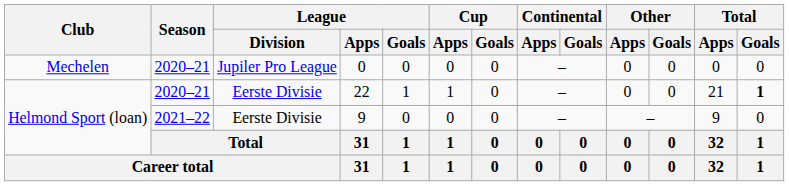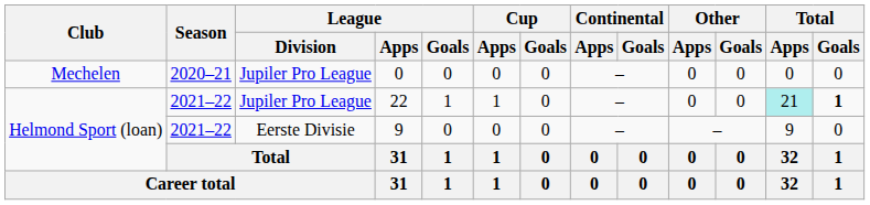 <table class="wikitable" style="text-align: center">
 <tr>
 <th rowspan="2">Club</th>
 <th rowspan="2">Season</th>
 <th colspan="3">League</th>
 <th colspan="2">Cup</th>
 <th colspan="2">Continental</th>
 <th colspan="2">Other</th>
 <th colspan="2">Total</th>
 </tr>
 <tr>
 <th>Division</th>
 <th>Apps</th>
 <th>Goals</th>
 <th>Apps</th>
 <th>Goals</th>
 <th>Apps</th>
 <th>Goals</th>
 <th>Apps</th>
 <th>Goals</th>
 <th>Apps</th>
 <th>Goals</th>
 </tr>
 <tr>
 <td><a href='#'>Mechelen</a></td>
 <td><a href='#'>2020–21</a></td>
 <td><a href='#'>Jupiler Pro League</a></td>
 <td>0</td>
 <td>0</td>
 <td>0</td>
 <td>0</td>
 <td colspan="2">–</td>
 <td>0</td>
 <td>0</td>
 <td>0</td>
 <td>0</td>
 </tr>
 <tr>
 <td rowspan="3"><a href='#'>Helmond Sport</a> (loan)</td>
-<td><a href='#'>2020–21</a></td>
-<td><a href='#'>Eerste Divisie</a></td>
+<td><a href='#'>2021–22</a></td>
+<td><a href='#'>Jupiler Pro League</a></td>
 <td>22</td>
 <td>1</td>
 <td>1</td>
 <td>0</td>
 <td colspan="2">–</td>
 <td>0</td>
 <td>0</td>
-<td>21</td>
+<td style="background: paleturquoise;">21</td>
 <td><strong>1</strong></td>
 </tr>
 <tr>
 <td><a href='#'>2021–22</a></td>
 <td>Eerste Divisie</td>
 <td>9</td>
 <td>0</td>
 <td>0</td>
 <td>0</td>
 <td colspan="2">–</td>
 <td colspan="2">–</td>
 <td>9</td>
 <td>0</td>
 </tr>
 <tr>
 <th colspan="2">Total</th>
 <th>31</th>
 <th>1</th>
 <th>1</th>
 <th>0</th>
 <th>0</th>
 <th>0</th>
 <th>0</th>
 <th>0</th>
 <th>32</th>
 <th>1</th>
 </tr>
 <tr>
 <th colspan="3">Career total</th>
 <th>31</th>
 <th>1</th>
 <th>1</th>
 <th>0</th>
 <th>0</th>
 <th>0</th>
 <th>0</th>
 <th>0</th>
 <th>32</th>
 <th>1</th>
 </tr>
 </table>
